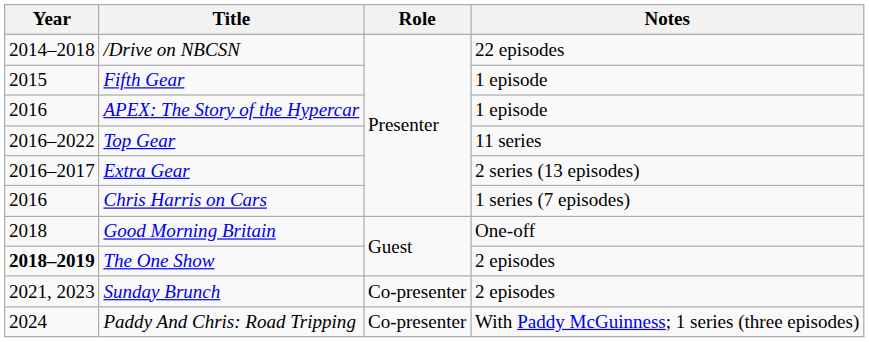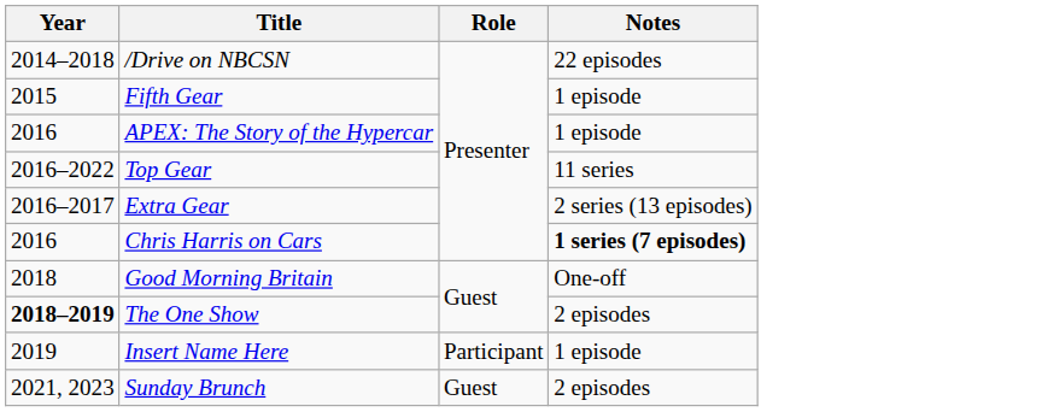 <table class="wikitable">
 <tr>
 <th><strong>Year</strong></th>
 <th>Title</th>
 <th>Role</th>
 <th>Notes</th>
 </tr>
 <tr>
 <td>2014–2018</td>
 <td><em>/Drive on NBCSN</em></td>
 <td rowspan="6">Presenter</td>
 <td>22 episodes</td>
 </tr>
 <tr>
 <td>2015</td>
 <td><em><a href='#'>Fifth Gear</a></em></td>
 <td>1 episode</td>
 </tr>
 <tr>
 <td>2016</td>
 <td><em><a href='#'>APEX: The Story of the Hypercar</a></em></td>
 <td>1 episode</td>
 </tr>
 <tr>
 <td>2016–2022</td>
 <td><em><a href='#'>Top Gear</a></em></td>
 <td>11 series</td>
 </tr>
 <tr>
 <td>2016–2017</td>
 <td><em><a href='#'>Extra Gear</a></em></td>
 <td>2 series (13 episodes)</td>
 </tr>
 <tr>
 <td>2016</td>
 <td><em><a href='#'>Chris Harris on Cars</a></em></td>
-<td>1 series (7 episodes)</td>
+<td><strong>1 series (7 episodes)</strong></td>
 </tr>
 <tr>
 <td>2018</td>
 <td><em><a href='#'>Good Morning Britain</a></em></td>
 <td rowspan="2">Guest</td>
 <td>One-off</td>
 </tr>
 <tr>
 <td><strong>2018–2019</strong></td>
 <td><em><a href='#'>The One Show</a></em></td>
 <td>2 episodes</td>
 </tr>
 <tr>
+<td>2019</td>
+<td><em><a href='#'>Insert Name Here</a></em></td>
+<td>Participant</td>
+<td>1 episode</td>
+</tr>
+<tr>
 <td>2021, 2023</td>
 <td><em><a href='#'>Sunday Brunch</a></em></td>
-<td>Co-presenter</td>
+<td>Guest</td>
 <td>2 episodes</td>
 </tr>
-<tr>
-<td>2024</td>
-<td><em>Paddy And Chris: Road Tripping</em></td>
-<td>Co-presenter</td>
-<td>With <a href='#'>Paddy McGuinness</a>; 1 series (three episodes)</td>
-</tr>
 </table>
